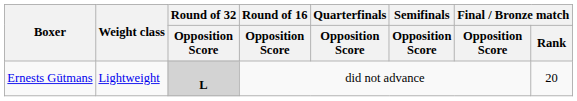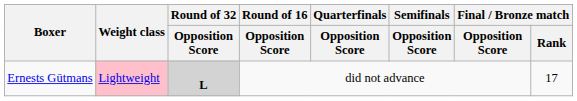 <table class=wikitable style="font-size:90%">
 <tr>
 <th rowspan="2">Boxer</th>
 <th rowspan="2">Weight class</th>
 <th>Round of 32</th>
 <th>Round of 16</th>
 <th>Quarterfinals</th>
 <th>Semifinals</th>
 <th colspan="2">Final / Bronze match</th>
 </tr>
 <tr>
 <th>Opposition<br>Score</th>
 <th>Opposition<br>Score</th>
 <th>Opposition<br>Score</th>
 <th>Opposition<br>Score</th>
 <th>Opposition<br>Score</th>
 <th>Rank</th>
 </tr>
 <tr>
 <td><a href='#'>Ernests Gūtmans</a></td>
-<td><a href='#'>Lightweight</a></td>
+<td style="background: pink;"><a href='#'>Lightweight</a></td>
 <td align=center style="background: lightgrey;"> <br> <strong>L</strong></td>
 <td align=center colspan=4>did not advance</td>
-<td align=center>20</td>
+<td align=center>17</td>
 </tr>
 </table>
